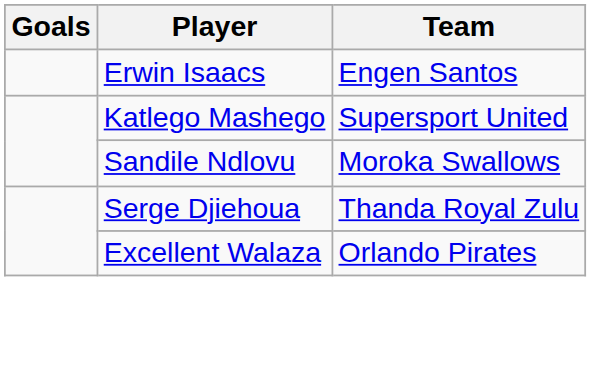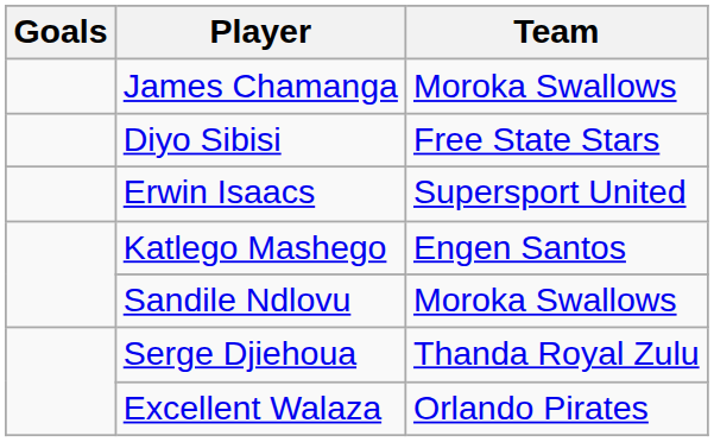 <table class="wikitable">
 <tr>
 <th>Goals</th>
 <th>Player</th>
 <th>Team</th>
 </tr>
 <tr>
 <td></td>
+<td> <a href='#'>James Chamanga</a></td>
+<td><a href='#'>Moroka Swallows</a></td>
+</tr>
+<tr>
+<td></td>
+<td> <a href='#'>Diyo Sibisi</a></td>
+<td><a href='#'>Free State Stars</a></td>
+</tr>
+<tr>
+<td></td>
 <td> <a href='#'>Erwin Isaacs</a></td>
-<td><a href='#'>Engen Santos</a></td>
+<td><a href='#'>Supersport United</a></td>
 </tr>
 <tr>
 <td rowspan="2"></td>
 <td> <a href='#'>Katlego Mashego</a></td>
-<td><a href='#'>Supersport United</a></td>
+<td><a href='#'>Engen Santos</a></td>
 </tr>
 <tr>
 <td> <a href='#'>Sandile Ndlovu</a></td>
 <td><a href='#'>Moroka Swallows</a></td>
 </tr>
 <tr>
 <td rowspan="2"></td>
 <td> <a href='#'>Serge Djiehoua</a></td>
 <td><a href='#'>Thanda Royal Zulu</a></td>
 </tr>
 <tr>
 <td> <a href='#'>Excellent Walaza</a></td>
 <td><a href='#'>Orlando Pirates</a></td>
 </tr>
 </table>
